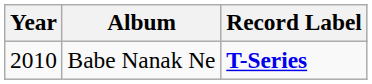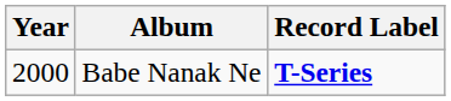 <table class="wikitable sortable">
 <tr>
 <th>Year</th>
 <th>Album</th>
 <th>Record Label</th>
 </tr>
 <tr>
-<td>2010</td>
+<td>2000</td>
 <td>Babe Nanak Ne</td>
 <td><strong><a href='#'>T-Series</a></strong></td>
 </tr>
 </table>
